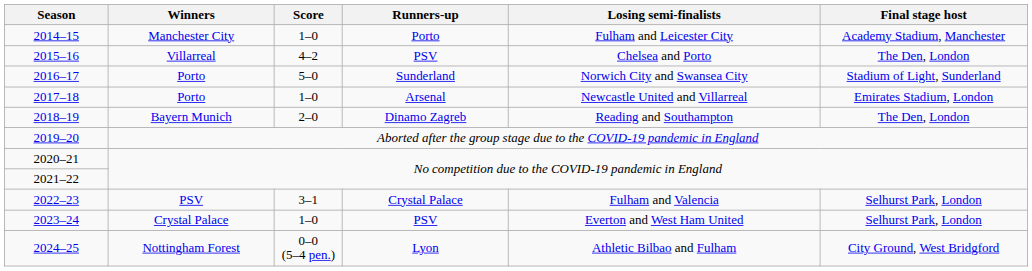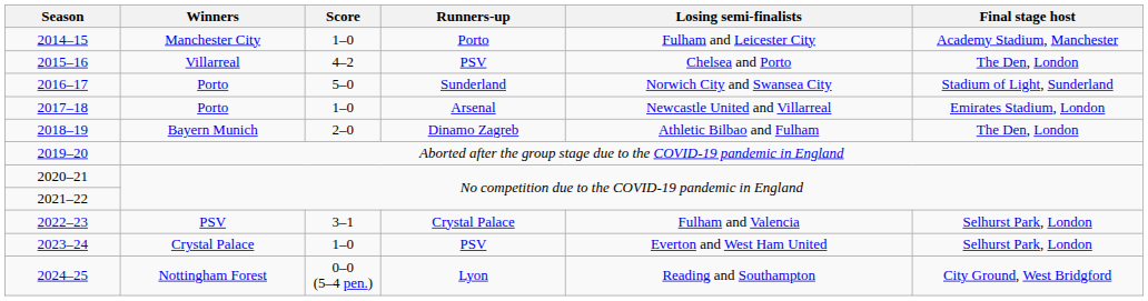 <table class="wikitable" style="text-align:center; width:100%">
 <tr>
 <th width=5%>Season</th>
 <th width=8%>Winners</th>
 <th width=3%>Score</th>
 <th width=8%>Runners-up</th>
 <th width=15%>Losing semi-finalists</th>
 <th width=10%>Final stage host</th>
 </tr>
 <tr>
 <td><a href='#'>2014–15</a></td>
 <td> <a href='#'>Manchester City</a></td>
 <td>1–0</td>
 <td> <a href='#'>Porto</a></td>
 <td> <a href='#'>Fulham</a> and  <a href='#'>Leicester City</a></td>
 <td><a href='#'>Academy Stadium</a>, <a href='#'>Manchester</a></td>
 </tr>
 <tr>
 <td><a href='#'>2015–16</a></td>
 <td> <a href='#'>Villarreal</a></td>
 <td>4–2 </td>
 <td> <a href='#'>PSV</a></td>
 <td> <a href='#'>Chelsea</a> and  <a href='#'>Porto</a></td>
 <td><a href='#'>The Den</a>, <a href='#'>London</a></td>
 </tr>
 <tr>
 <td><a href='#'>2016–17</a></td>
 <td> <a href='#'>Porto</a></td>
 <td>5–0</td>
 <td> <a href='#'>Sunderland</a></td>
 <td> <a href='#'>Norwich City</a> and  <a href='#'>Swansea City</a></td>
 <td><a href='#'>Stadium of Light</a>, <a href='#'>Sunderland</a></td>
 </tr>
 <tr>
 <td><a href='#'>2017–18</a></td>
 <td> <a href='#'>Porto</a></td>
 <td>1–0</td>
 <td> <a href='#'>Arsenal</a></td>
 <td> <a href='#'>Newcastle United</a> and  <a href='#'>Villarreal</a></td>
 <td><a href='#'>Emirates Stadium</a>, <a href='#'>London</a></td>
 </tr>
 <tr>
 <td><a href='#'>2018–19</a></td>
 <td> <a href='#'>Bayern Munich</a></td>
 <td>2–0</td>
 <td> <a href='#'>Dinamo Zagreb</a></td>
-<td> <a href='#'>Reading</a> and  <a href='#'>Southampton</a></td>
+<td> <a href='#'>Athletic Bilbao</a> and  <a href='#'>Fulham</a></td>
 <td><a href='#'>The Den</a>, <a href='#'>London</a></td>
 </tr>
 <tr>
 <td><a href='#'>2019–20</a></td>
 <td colspan=5><em>Aborted after the group stage due to the <a href='#'>COVID-19 pandemic in England</a></em></td>
 </tr>
 <tr>
 <td>2020–21</td>
 <td colspan=5 rowspan=2><em>No competition due to the COVID-19 pandemic in England</em></td>
 </tr>
 <tr>
 <td>2021–22</td>
 </tr>
 <tr>
 <td><a href='#'>2022–23</a></td>
 <td> <a href='#'>PSV</a></td>
 <td>3–1 </td>
 <td> <a href='#'>Crystal Palace</a></td>
 <td> <a href='#'>Fulham</a> and  <a href='#'>Valencia</a></td>
 <td><a href='#'>Selhurst Park</a>, <a href='#'>London</a></td>
 </tr>
 <tr>
 <td><a href='#'>2023–24</a></td>
 <td> <a href='#'>Crystal Palace</a></td>
 <td>1–0</td>
 <td> <a href='#'>PSV</a></td>
 <td> <a href='#'>Everton</a> and  <a href='#'>West Ham United</a></td>
 <td><a href='#'>Selhurst Park</a>, <a href='#'>London</a></td>
 </tr>
 <tr>
 <td><a href='#'>2024–25</a></td>
 <td> <a href='#'>Nottingham Forest</a></td>
 <td>0–0 <br>(5–4 <a href='#'>pen.</a>)</td>
 <td> <a href='#'>Lyon</a></td>
-<td> <a href='#'>Athletic Bilbao</a> and  <a href='#'>Fulham</a></td>
+<td> <a href='#'>Reading</a> and  <a href='#'>Southampton</a></td>
 <td><a href='#'>City Ground</a>, <a href='#'>West Bridgford</a></td>
 </tr>
 </table>
